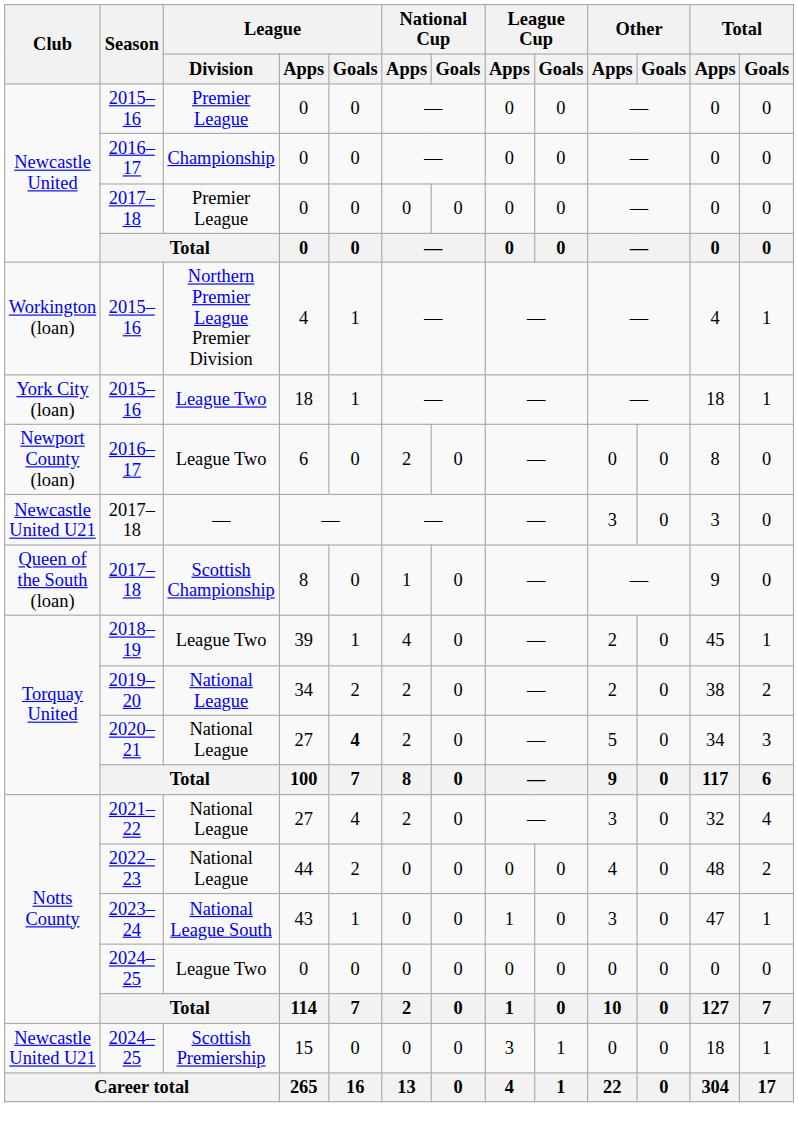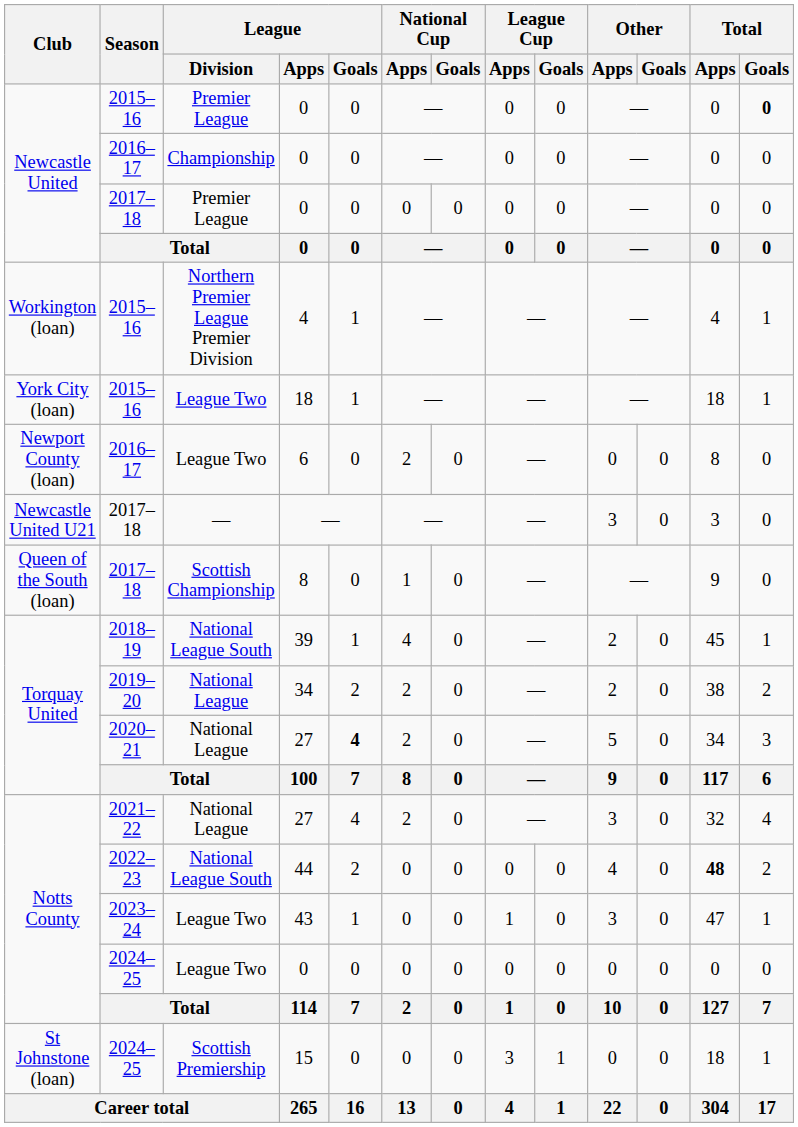 <table class=wikitable style=text-align:center>
 <tr>
 <th rowspan=2>Club</th>
 <th rowspan=2>Season</th>
 <th colspan=3>League</th>
 <th colspan=2>National Cup</th>
 <th colspan=2>League Cup</th>
 <th colspan=2>Other</th>
 <th colspan=2>Total</th>
 </tr>
 <tr>
 <th>Division</th>
 <th>Apps</th>
 <th>Goals</th>
 <th>Apps</th>
 <th>Goals</th>
 <th>Apps</th>
 <th>Goals</th>
 <th>Apps</th>
 <th>Goals</th>
 <th>Apps</th>
 <th>Goals</th>
 </tr>
 <tr>
 <td rowspan=4><a href='#'>Newcastle United</a></td>
 <td><a href='#'>2015–16</a></td>
 <td><a href='#'>Premier League</a></td>
 <td>0</td>
 <td>0</td>
 <td colspan=2>—</td>
 <td>0</td>
 <td>0</td>
 <td colspan=2>—</td>
 <td>0</td>
-<td>0</td>
+<td><strong>0</strong></td>
 </tr>
 <tr>
 <td><a href='#'>2016–17</a></td>
 <td><a href='#'>Championship</a></td>
 <td>0</td>
 <td>0</td>
 <td colspan=2>—</td>
 <td>0</td>
 <td>0</td>
 <td colspan=2>—</td>
 <td>0</td>
 <td>0</td>
 </tr>
 <tr>
 <td><a href='#'>2017–18</a></td>
 <td>Premier League</td>
 <td>0</td>
 <td>0</td>
 <td>0</td>
 <td>0</td>
 <td>0</td>
 <td>0</td>
 <td colspan=2>—</td>
 <td>0</td>
 <td>0</td>
 </tr>
 <tr>
 <th colspan=2>Total</th>
 <th>0</th>
 <th>0</th>
 <th colspan=2>—</th>
 <th>0</th>
 <th>0</th>
 <th colspan=2>—</th>
 <th>0</th>
 <th>0</th>
 </tr>
 <tr>
 <td><a href='#'>Workington</a> (loan)</td>
 <td><a href='#'>2015–16</a></td>
 <td><a href='#'>Northern Premier League</a> Premier Division</td>
 <td>4</td>
 <td>1</td>
 <td colspan=2>—</td>
 <td colspan=2>—</td>
 <td colspan=2>—</td>
 <td>4</td>
 <td>1</td>
 </tr>
 <tr>
 <td><a href='#'>York City</a> (loan)</td>
 <td><a href='#'>2015–16</a></td>
 <td><a href='#'>League Two</a></td>
 <td>18</td>
 <td>1</td>
 <td colspan=2>—</td>
 <td colspan=2>—</td>
 <td colspan=2>—</td>
 <td>18</td>
 <td>1</td>
 </tr>
 <tr>
 <td><a href='#'>Newport County</a> (loan)</td>
 <td><a href='#'>2016–17</a></td>
 <td>League Two</td>
 <td>6</td>
 <td>0</td>
 <td>2</td>
 <td>0</td>
 <td colspan=2>—</td>
 <td>0</td>
 <td>0</td>
 <td>8</td>
 <td>0</td>
 </tr>
 <tr>
 <td><a href='#'>Newcastle United U21</a></td>
 <td>2017–18</td>
 <td colspan=1>—</td>
 <td colspan=2>—</td>
 <td colspan=2>—</td>
 <td colspan=2>—</td>
 <td>3</td>
 <td>0</td>
 <td>3</td>
 <td>0</td>
 </tr>
 <tr>
 <td><a href='#'>Queen of the South</a> (loan)</td>
 <td><a href='#'>2017–18</a></td>
 <td><a href='#'>Scottish Championship</a></td>
 <td>8</td>
 <td>0</td>
 <td>1</td>
 <td>0</td>
 <td colspan=2>—</td>
 <td colspan=2>—</td>
 <td>9</td>
 <td>0</td>
 </tr>
 <tr>
 <td rowspan=4><a href='#'>Torquay United</a></td>
 <td><a href='#'>2018–19</a></td>
-<td>League Two</td>
+<td><a href='#'>National League South</a></td>
 <td>39</td>
 <td>1</td>
 <td>4</td>
 <td>0</td>
 <td colspan=2>—</td>
 <td>2</td>
 <td>0</td>
 <td>45</td>
 <td>1</td>
 </tr>
 <tr>
 <td><a href='#'>2019–20</a></td>
 <td><a href='#'>National League</a></td>
 <td>34</td>
 <td>2</td>
 <td>2</td>
 <td>0</td>
 <td colspan=2>—</td>
 <td>2</td>
 <td>0</td>
 <td>38</td>
 <td>2</td>
 </tr>
 <tr>
 <td><a href='#'>2020–21</a></td>
 <td>National League</td>
 <td>27</td>
 <td><strong>4</strong></td>
 <td>2</td>
 <td>0</td>
 <td colspan=2>—</td>
 <td>5</td>
 <td>0</td>
 <td>34</td>
 <td>3</td>
 </tr>
 <tr>
 <th colspan=2>Total</th>
 <th>100</th>
 <th>7</th>
 <th>8</th>
 <th>0</th>
 <th colspan=2>—</th>
 <th>9</th>
 <th>0</th>
 <th>117</th>
 <th>6</th>
 </tr>
 <tr>
 <td rowspan="5"><a href='#'>Notts County</a></td>
 <td><a href='#'>2021–22</a></td>
 <td>National League</td>
 <td>27</td>
 <td>4</td>
 <td>2</td>
 <td>0</td>
 <td colspan=2>—</td>
 <td>3</td>
 <td>0</td>
 <td>32</td>
 <td>4</td>
 </tr>
 <tr>
 <td><a href='#'>2022–23</a></td>
-<td>National League</td>
+<td><a href='#'>National League South</a></td>
 <td>44</td>
 <td>2</td>
 <td>0</td>
 <td>0</td>
 <td>0</td>
 <td>0</td>
 <td>4</td>
 <td>0</td>
-<td>48</td>
+<td><strong>48</strong></td>
 <td>2</td>
 </tr>
 <tr>
 <td><a href='#'>2023–24</a></td>
-<td><a href='#'>National League South</a></td>
+<td>League Two</td>
 <td>43</td>
 <td>1</td>
 <td>0</td>
 <td>0</td>
 <td>1</td>
 <td>0</td>
 <td>3</td>
 <td>0</td>
 <td>47</td>
 <td>1</td>
 </tr>
 <tr>
 <td><a href='#'>2024–25</a></td>
 <td>League Two</td>
 <td>0</td>
 <td>0</td>
 <td>0</td>
 <td>0</td>
 <td>0</td>
 <td>0</td>
 <td>0</td>
 <td>0</td>
 <td>0</td>
 <td>0</td>
 </tr>
 <tr>
 <th colspan=2>Total</th>
 <th>114</th>
 <th>7</th>
 <th>2</th>
 <th>0</th>
 <th>1</th>
 <th>0</th>
 <th>10</th>
 <th>0</th>
 <th>127</th>
 <th>7</th>
 </tr>
 <tr>
-<td><a href='#'>Newcastle United U21</a></td>
+<td><a href='#'>St Johnstone</a> (loan)</td>
 <td><a href='#'>2024–25</a></td>
 <td><a href='#'>Scottish Premiership</a></td>
 <td>15</td>
 <td>0</td>
 <td>0</td>
 <td>0</td>
 <td>3</td>
 <td>1</td>
 <td>0</td>
 <td>0</td>
 <td>18</td>
 <td>1</td>
 </tr>
 <tr>
 <th colspan=3>Career total</th>
 <th>265</th>
 <th>16</th>
 <th>13</th>
 <th>0</th>
 <th>4</th>
 <th>1</th>
 <th>22</th>
 <th>0</th>
 <th>304</th>
 <th>17</th>
 </tr>
 </table>
